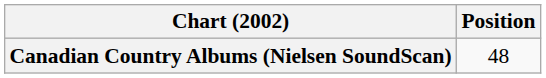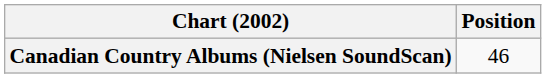 <table class="wikitable plainrowheaders" style="text-align:center;">
 <tr>
 <th scope="col">Chart (2002)</th>
 <th scope="col">Position</th>
 </tr>
 <tr>
 <th scope="row">Canadian Country Albums (Nielsen SoundScan)</th>
-<td>48</td>
+<td>46</td>
 </tr>
 </table>
